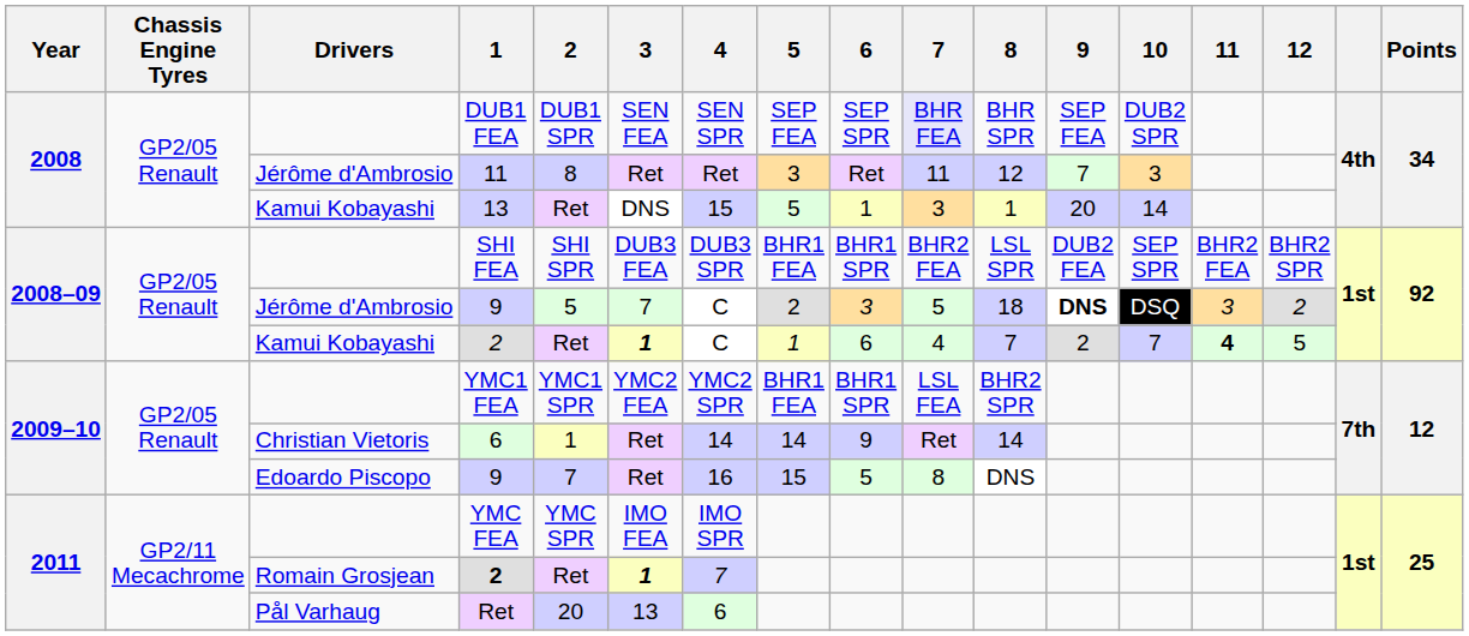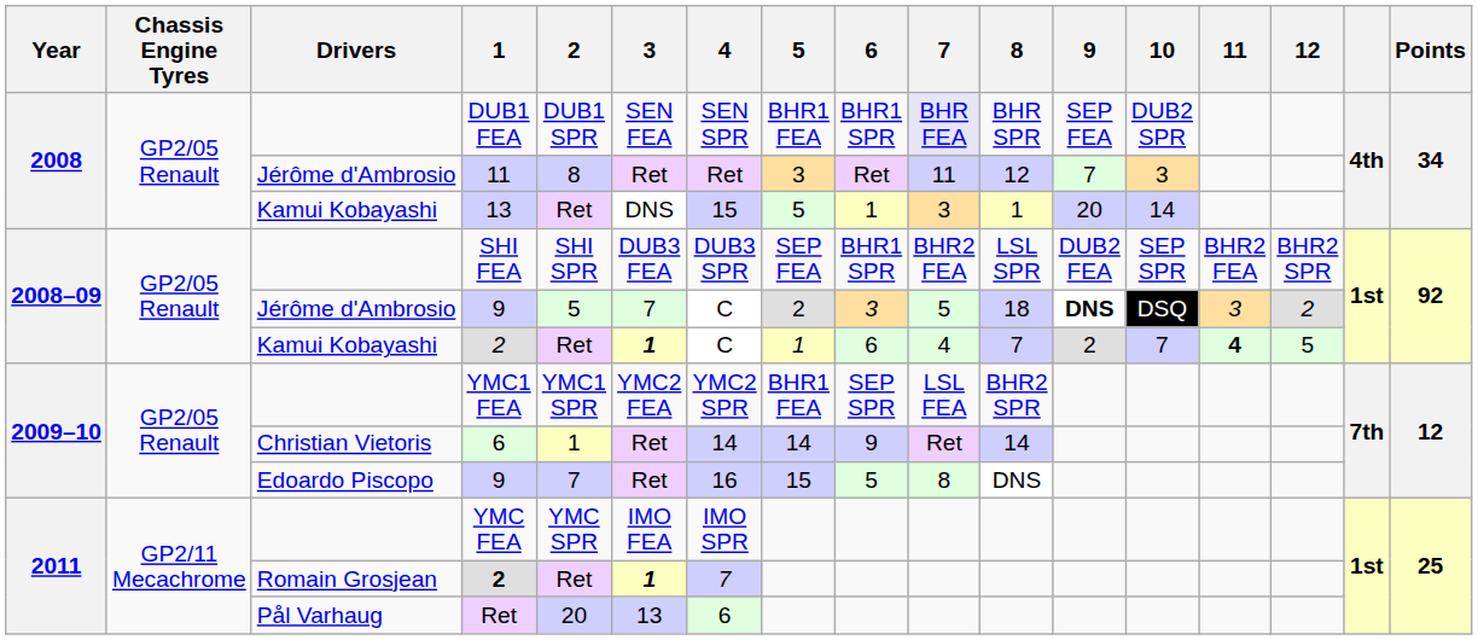 <table class="wikitable" style="text-align:center; font-size:85%;">
 <tr>
 <th>Year</th>
 <th>Chassis<br>Engine<br>Tyres</th>
 <th>Drivers</th>
 <th>1</th>
 <th>2</th>
 <th>3</th>
 <th>4</th>
 <th>5</th>
 <th>6</th>
 <th>7</th>
 <th>8</th>
 <th>9</th>
 <th>10</th>
 <th>11</th>
 <th>12</th>
 <th></th>
 <th>Points</th>
 </tr>
 <tr>
 <th rowspan=3><a href='#'>2008</a></th>
 <td rowspan=3><a href='#'>GP2/05</a><br><a href='#'>Renault</a><br></td>
 <td></td>
 <td><a href='#'>DUB1<br>FEA</a></td>
 <td><a href='#'>DUB1<br>SPR</a></td>
 <td><a href='#'>SEN<br>FEA</a></td>
 <td><a href='#'>SEN<br>SPR</a></td>
-<td><a href='#'>SEP<br>FEA</a></td>
-<td><a href='#'>SEP<br>SPR</a></td>
+<td><a href='#'>BHR1<br>FEA</a></td>
+<td><a href='#'>BHR1<br>SPR</a></td>
 <td style="background: lavender;"><a href='#'>BHR<br>FEA</a></td>
 <td><a href='#'>BHR<br>SPR</a></td>
 <td><a href='#'>SEP<br>FEA</a></td>
 <td><a href='#'>DUB2<br>SPR</a></td>
 <td></td>
 <td></td>
 <th rowspan="3">4th</th>
 <th rowspan="3">34</th>
 </tr>
 <tr>
 <td align="left"> <a href='#'>Jérôme d'Ambrosio</a></td>
 <td bgcolor="#CFCFFF">11</td>
 <td bgcolor="#CFCFFF">8</td>
 <td bgcolor="#EFCFFF">Ret</td>
 <td bgcolor="#EFCFFF">Ret</td>
 <td bgcolor="#FFDF9F">3</td>
 <td bgcolor="#EFCFFF">Ret</td>
 <td bgcolor="#CFCFFF">11</td>
 <td bgcolor="#CFCFFF">12</td>
 <td bgcolor="#DFFFDF">7</td>
 <td bgcolor="#FFDF9F">3</td>
 <td></td>
 <td></td>
 </tr>
 <tr>
 <td align="left"> <a href='#'>Kamui Kobayashi</a></td>
 <td bgcolor="#CFCFFF">13</td>
 <td bgcolor="#EFCFFF">Ret</td>
 <td bgcolor="#FFFFFF">DNS</td>
 <td bgcolor="#CFCFFF">15</td>
 <td bgcolor="#DFFFDF">5</td>
 <td bgcolor="#FBFFBF">1</td>
 <td bgcolor="#FFDF9F">3</td>
 <td bgcolor="#FBFFBF">1</td>
 <td bgcolor="#CFCFFF">20</td>
 <td bgcolor="#CFCFFF">14</td>
 <td></td>
 <td></td>
 </tr>
 <tr>
 <th rowspan=3><a href='#'>2008–09</a></th>
 <td rowspan=3><a href='#'>GP2/05</a><br><a href='#'>Renault</a><br></td>
 <td></td>
 <td><a href='#'>SHI<br>FEA</a></td>
 <td><a href='#'>SHI<br>SPR</a></td>
 <td><a href='#'>DUB3<br>FEA</a></td>
 <td><a href='#'>DUB3<br>SPR</a></td>
-<td><a href='#'>BHR1<br>FEA</a></td>
+<td><a href='#'>SEP<br>FEA</a></td>
 <td><a href='#'>BHR1<br>SPR</a></td>
 <td><a href='#'>BHR2<br>FEA</a></td>
 <td><a href='#'>LSL<br>SPR</a></td>
 <td><a href='#'>DUB2<br>FEA</a></td>
 <td><a href='#'>SEP<br>SPR</a></td>
 <td><a href='#'>BHR2<br>FEA</a></td>
 <td><a href='#'>BHR2<br>SPR</a></td>
 <th rowspan=3 style="background:#FBFFBF">1st</th>
 <th rowspan=3 style="background:#FBFFBF">92</th>
 </tr>
 <tr>
 <td align="left"> <a href='#'>Jérôme d'Ambrosio</a></td>
 <td bgcolor="#CFCFFF">9</td>
 <td bgcolor="#DFFFDF">5</td>
 <td bgcolor="#DFFFDF">7</td>
 <td bgcolor="#FFFFFF">C</td>
 <td bgcolor="#DFDFDF">2</td>
 <td bgcolor="#FFDF9F"><em>3</em></td>
 <td bgcolor="#DFFFDF">5</td>
 <td bgcolor="#CFCFFF">18</td>
 <td bgcolor="#FFFFFF"><strong>DNS</strong></td>
 <td style="background:black; color:white">DSQ</td>
 <td bgcolor="#FFDF9F"><em>3</em></td>
 <td bgcolor="#DFDFDF"><em>2</em></td>
 </tr>
 <tr>
 <td align="left"> <a href='#'>Kamui Kobayashi</a></td>
 <td bgcolor="#DFDFDF"><em>2</em></td>
 <td bgcolor="#EFCFFF">Ret</td>
 <td bgcolor="#FBFFBF"><strong><em>1</em></strong></td>
 <td bgcolor="#FFFFFF">C</td>
 <td bgcolor="#FBFFBF"><em>1</em></td>
 <td bgcolor="#DFFFDF">6</td>
 <td bgcolor="#DFFFDF">4</td>
 <td bgcolor="#CFCFFF">7</td>
 <td bgcolor="#DFDFDF">2</td>
 <td bgcolor="#CFCFFF">7</td>
 <td bgcolor="#DFFFDF"><strong>4</strong></td>
 <td bgcolor="#DFFFDF">5</td>
 </tr>
 <tr>
 <th rowspan=3><a href='#'>2009–10</a></th>
 <td rowspan=3><a href='#'>GP2/05</a><br><a href='#'>Renault</a><br></td>
 <td></td>
 <td><a href='#'>YMC1<br>FEA</a></td>
 <td><a href='#'>YMC1<br>SPR</a></td>
 <td><a href='#'>YMC2<br>FEA</a></td>
 <td><a href='#'>YMC2<br>SPR</a></td>
 <td><a href='#'>BHR1<br>FEA</a></td>
-<td><a href='#'>BHR1<br>SPR</a></td>
+<td><a href='#'>SEP<br>SPR</a></td>
 <td><a href='#'>LSL<br>FEA</a></td>
 <td><a href='#'>BHR2<br>SPR</a></td>
 <td></td>
 <td></td>
 <td></td>
 <td></td>
 <th rowspan=3>7th</th>
 <th rowspan=3>12</th>
 </tr>
 <tr>
 <td align="left"> <a href='#'>Christian Vietoris</a></td>
 <td bgcolor="#DFFFDF">6</td>
 <td bgcolor="#FBFFBF">1</td>
 <td bgcolor="#EFCFFF">Ret</td>
 <td bgcolor="#CFCFFF">14</td>
 <td bgcolor="#CFCFFF">14</td>
 <td bgcolor="#CFCFFF">9</td>
 <td bgcolor="#EFCFFF">Ret</td>
 <td bgcolor="#CFCFFF">14</td>
 <td></td>
 <td></td>
 <td></td>
 <td></td>
 </tr>
 <tr>
 <td align="left"> <a href='#'>Edoardo Piscopo</a></td>
 <td bgcolor="#CFCFFF">9</td>
 <td bgcolor="#CFCFFF">7</td>
 <td bgcolor="#EFCFFF">Ret</td>
 <td bgcolor="#CFCFFF">16</td>
 <td bgcolor="#CFCFFF">15</td>
 <td bgcolor="#DFFFDF">5</td>
 <td bgcolor="#DFFFDF">8</td>
 <td bgcolor="#FFFFFF">DNS</td>
 <td></td>
 <td></td>
 <td></td>
 <td></td>
 </tr>
 <tr>
 <th rowspan=3><a href='#'>2011</a></th>
 <td rowspan=3><a href='#'>GP2/11</a><br><a href='#'>Mecachrome</a><br></td>
 <td></td>
 <td><a href='#'>YMC<br>FEA</a></td>
 <td><a href='#'>YMC<br>SPR</a></td>
 <td><a href='#'>IMO<br>FEA</a></td>
 <td><a href='#'>IMO<br>SPR</a></td>
 <td></td>
 <td></td>
 <td></td>
 <td></td>
 <td></td>
 <td></td>
 <td></td>
 <td></td>
 <th rowspan=3 style="background:#FBFFBF">1st</th>
 <th rowspan=3 style="background:#FBFFBF">25</th>
 </tr>
 <tr>
 <td align=left> <a href='#'>Romain Grosjean</a></td>
 <td bgcolor="#DFDFDF"><strong>2</strong></td>
 <td bgcolor="#EFCFFF">Ret</td>
 <td bgcolor="#FBFFBF"><strong><em>1</em></strong></td>
 <td bgcolor="#CFCFFF"><em>7</em></td>
 <td></td>
 <td></td>
 <td></td>
 <td></td>
 <td></td>
 <td></td>
 <td></td>
 <td></td>
 </tr>
 <tr>
 <td align=left> <a href='#'>Pål Varhaug</a></td>
 <td bgcolor="#EFCFFF">Ret</td>
 <td bgcolor="#CFCFFF">20</td>
 <td bgcolor="#CFCFFF">13</td>
 <td bgcolor="#DFFFDF">6</td>
 <td></td>
 <td></td>
 <td></td>
 <td></td>
 <td></td>
 <td></td>
 <td></td>
 <td></td>
 </tr>
 </table>
